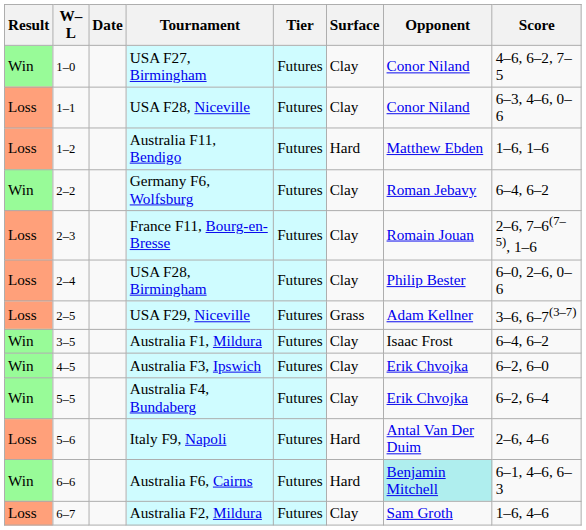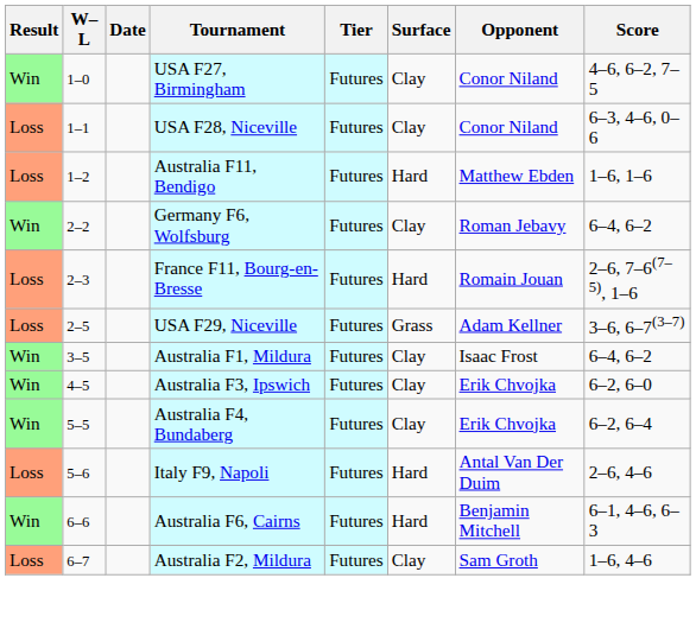 <table class="sortable wikitable">
 <tr>
 <th>Result</th>
 <th class="unsortable">W–L</th>
 <th>Date</th>
 <th>Tournament</th>
 <th>Tier</th>
 <th>Surface</th>
 <th>Opponent</th>
 <th class="unsortable">Score</th>
 </tr>
 <tr>
 <td bgcolor=98FB98>Win</td>
 <td><small>1–0</small></td>
 <td></td>
 <td style="background:#cffcff;">USA F27, <a href='#'>Birmingham</a></td>
 <td style="background:#cffcff;">Futures</td>
 <td>Clay</td>
 <td> <a href='#'>Conor Niland</a></td>
 <td>4–6, 6–2, 7–5</td>
 </tr>
 <tr>
 <td bgcolor=FFA07A>Loss</td>
 <td><small>1–1</small></td>
 <td></td>
 <td style="background:#cffcff;">USA F28, <a href='#'>Niceville</a></td>
 <td style="background:#cffcff;">Futures</td>
 <td>Clay</td>
 <td> <a href='#'>Conor Niland</a></td>
 <td>6–3, 4–6, 0–6</td>
 </tr>
 <tr>
 <td bgcolor=FFA07A>Loss</td>
 <td><small>1–2</small></td>
 <td></td>
 <td style="background:#cffcff;">Australia F11, <a href='#'>Bendigo</a></td>
 <td style="background:#cffcff;">Futures</td>
 <td>Hard</td>
 <td> <a href='#'>Matthew Ebden</a></td>
 <td>1–6, 1–6</td>
 </tr>
 <tr>
 <td bgcolor=98FB98>Win</td>
 <td><small>2–2</small></td>
 <td></td>
 <td style="background:#cffcff;">Germany F6, <a href='#'>Wolfsburg</a></td>
 <td style="background:#cffcff;">Futures</td>
 <td>Clay</td>
 <td> <a href='#'>Roman Jebavy</a></td>
 <td>6–4, 6–2</td>
 </tr>
 <tr>
 <td bgcolor=FFA07A>Loss</td>
 <td><small>2–3</small></td>
 <td></td>
 <td style="background:#cffcff;">France F11, <a href='#'>Bourg-en-Bresse</a></td>
 <td style="background:#cffcff;">Futures</td>
-<td>Clay</td>
+<td>Hard</td>
 <td> <a href='#'>Romain Jouan</a></td>
 <td>2–6, 7–6<sup>(7–5)</sup>, 1–6</td>
-</tr>
-<tr>
-<td bgcolor=FFA07A>Loss</td>
-<td><small>2–4</small></td>
-<td></td>
-<td style="background:#cffcff;">USA F28, <a href='#'>Birmingham</a></td>
-<td style="background:#cffcff;">Futures</td>
-<td>Clay</td>
-<td> <a href='#'>Philip Bester</a></td>
-<td>6–0, 2–6, 0–6</td>
 </tr>
 <tr>
 <td bgcolor=FFA07A>Loss</td>
 <td><small>2–5</small></td>
 <td></td>
 <td style="background:#cffcff;">USA F29, <a href='#'>Niceville</a></td>
 <td style="background:#cffcff;">Futures</td>
 <td>Grass</td>
 <td> <a href='#'>Adam Kellner</a></td>
 <td>3–6, 6–7<sup>(3–7)</sup></td>
 </tr>
 <tr>
 <td bgcolor=98FB98>Win</td>
 <td><small>3–5</small></td>
 <td></td>
 <td style="background:#cffcff;">Australia F1, <a href='#'>Mildura</a></td>
 <td style="background:#cffcff;">Futures</td>
 <td>Clay</td>
 <td> Isaac Frost</td>
 <td>6–4, 6–2</td>
 </tr>
 <tr>
 <td bgcolor=98FB98>Win</td>
 <td><small>4–5</small></td>
 <td></td>
 <td style="background:#cffcff;">Australia F3, <a href='#'>Ipswich</a></td>
 <td style="background:#cffcff;">Futures</td>
 <td>Clay</td>
 <td> <a href='#'>Erik Chvojka</a></td>
 <td>6–2, 6–0</td>
 </tr>
 <tr>
 <td bgcolor=98FB98>Win</td>
 <td><small>5–5</small></td>
 <td></td>
 <td style="background:#cffcff;">Australia F4, <a href='#'>Bundaberg</a></td>
 <td style="background:#cffcff;">Futures</td>
 <td>Clay</td>
 <td> <a href='#'>Erik Chvojka</a></td>
 <td>6–2, 6–4</td>
 </tr>
 <tr>
 <td bgcolor=FFA07A>Loss</td>
 <td><small>5–6</small></td>
 <td></td>
 <td style="background:#cffcff;">Italy F9, <a href='#'>Napoli</a></td>
 <td style="background:#cffcff;">Futures</td>
 <td>Hard</td>
 <td> <a href='#'>Antal Van Der Duim</a></td>
 <td>2–6, 4–6</td>
 </tr>
 <tr>
 <td bgcolor=98FB98>Win</td>
 <td><small>6–6</small></td>
 <td></td>
 <td style="background:#cffcff;">Australia F6, <a href='#'>Cairns</a></td>
 <td style="background:#cffcff;">Futures</td>
 <td>Hard</td>
-<td style="background: paleturquoise;"> <a href='#'>Benjamin Mitchell</a></td>
+<td> <a href='#'>Benjamin Mitchell</a></td>
 <td>6–1, 4–6, 6–3</td>
 </tr>
 <tr>
 <td bgcolor=FFA07A>Loss</td>
 <td><small>6–7</small></td>
 <td></td>
 <td style="background:#cffcff;">Australia F2, <a href='#'>Mildura</a></td>
 <td style="background:#cffcff;">Futures</td>
 <td>Clay</td>
 <td> <a href='#'>Sam Groth</a></td>
 <td>1–6, 4–6</td>
 </tr>
 </table>
